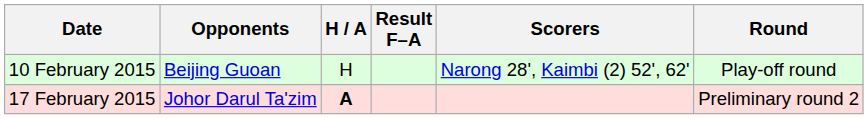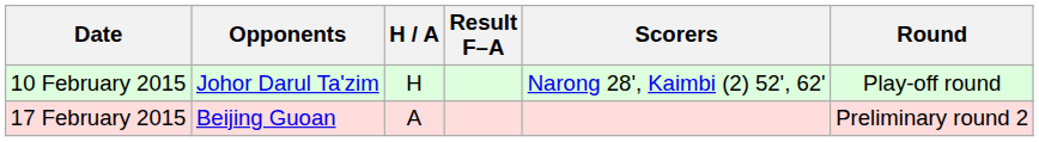 <table class="wikitable" style="text-align:center">
 <tr>
 <th>Date</th>
 <th>Opponents</th>
 <th>H / A</th>
 <th>Result<br>F–A</th>
 <th>Scorers</th>
 <th>Round</th>
 </tr>
 <tr bgcolor="#ddffdd">
 <td>10 February 2015</td>
-<td align="left"> <a href='#'>Beijing Guoan</a></td>
+<td align="left"> <a href='#'>Johor Darul Ta'zim</a></td>
 <td>H</td>
 <td><br></td>
 <td><a href='#'>Narong</a> 28', <a href='#'>Kaimbi</a> (2) 52', 62'</td>
 <td>Play-off round</td>
 </tr>
 <tr bgcolor="#ffdddd">
 <td>17 February 2015</td>
-<td align="left"> <a href='#'>Johor Darul Ta'zim</a></td>
-<td><strong>A</strong></td>
+<td align="left"> <a href='#'>Beijing Guoan</a></td>
+<td>A</td>
 <td><br></td>
 <td></td>
 <td>Preliminary round 2</td>
 </tr>
 </table>
